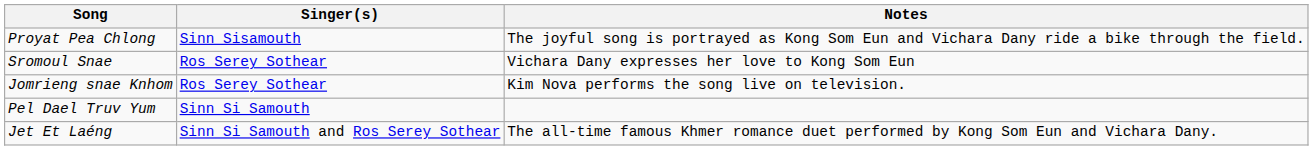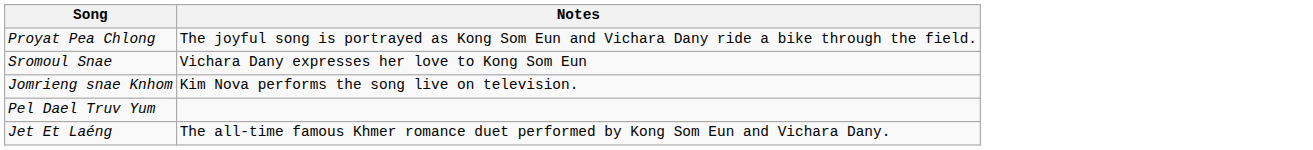 <table class="wikitable" style="font-size:95%;">
 <tr>
 <th>Song</th>
-<th>Singer(s)</th>
 <th>Notes</th>
 </tr>
 <tr>
 <td><em>Proyat Pea Chlong</em></td>
-<td><a href='#'>Sinn Sisamouth</a></td>
 <td>The joyful song is portrayed as Kong Som Eun and Vichara Dany ride a bike through the field.</td>
 </tr>
 <tr>
 <td><em>Sromoul Snae</em></td>
-<td><a href='#'>Ros Serey Sothear</a></td>
 <td>Vichara Dany expresses her love to Kong Som Eun</td>
 </tr>
 <tr>
 <td><em>Jomrieng snae Knhom</em></td>
-<td><a href='#'>Ros Serey Sothear</a></td>
 <td>Kim Nova performs the song live on television.</td>
 </tr>
 <tr>
 <td><em>Pel Dael Truv Yum</em></td>
-<td><a href='#'>Sinn Si Samouth</a></td>
 <td></td>
 </tr>
 <tr>
 <td><em>Jet Et Laéng</em></td>
-<td><a href='#'>Sinn Si Samouth</a> and <a href='#'>Ros Serey Sothear</a></td>
 <td>The all-time famous Khmer romance duet performed by Kong Som Eun and Vichara Dany.</td>
 </tr>
 </table>
